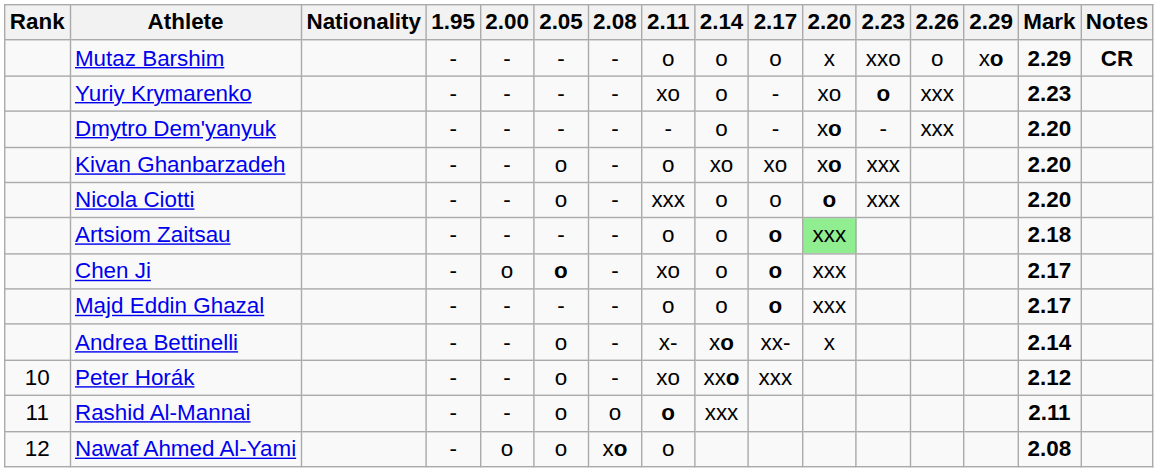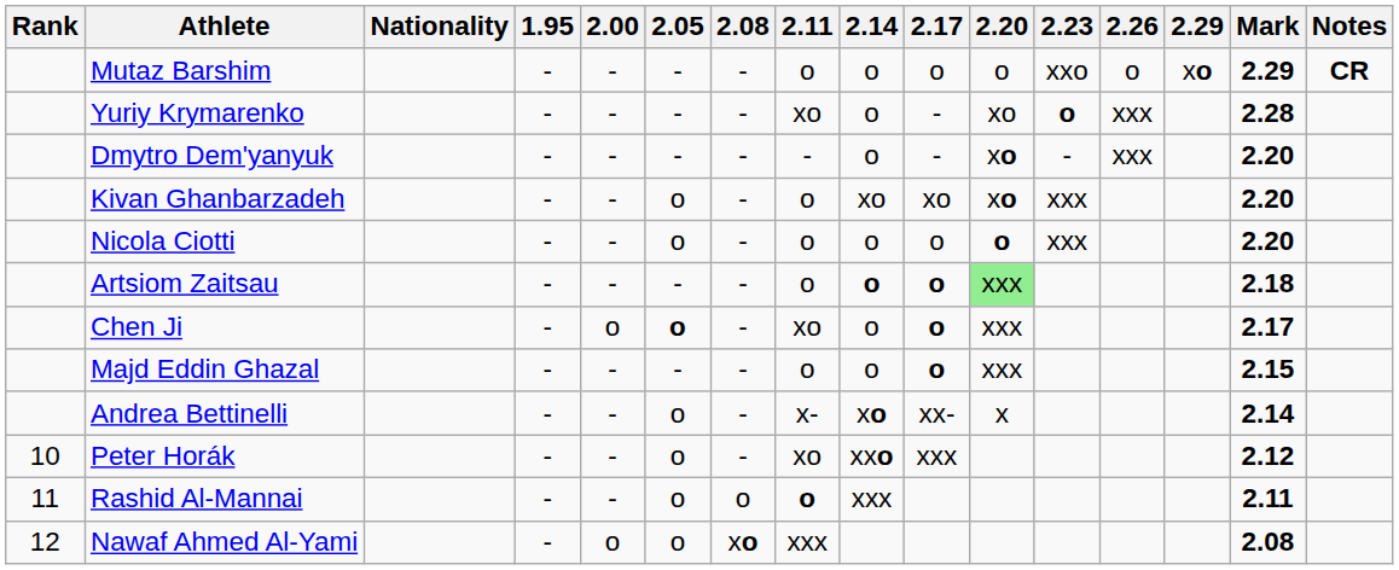 <table class="wikitable sortable" style="text-align:center">
 <tr>
 <th>Rank</th>
 <th>Athlete</th>
 <th>Nationality</th>
 <th>1.95</th>
 <th>2.00</th>
 <th>2.05</th>
 <th>2.08</th>
 <th>2.11</th>
 <th>2.14</th>
 <th>2.17</th>
 <th>2.20</th>
 <th>2.23</th>
 <th>2.26</th>
 <th>2.29</th>
 <th>Mark</th>
 <th>Notes</th>
 </tr>
 <tr>
 <td></td>
 <td align="left"><a href='#'>Mutaz Barshim</a></td>
 <td align=left></td>
 <td>-</td>
 <td>-</td>
 <td>-</td>
 <td>-</td>
 <td>o</td>
 <td>o</td>
 <td>o</td>
-<td>x</td>
+<td>o</td>
 <td>xxo</td>
 <td>o</td>
 <td>x<strong>o</strong></td>
 <td><strong>2.29</strong></td>
 <td><strong>CR</strong></td>
 </tr>
 <tr>
 <td></td>
 <td align="left"><a href='#'>Yuriy Krymarenko</a></td>
 <td align=left></td>
 <td>-</td>
 <td>-</td>
 <td>-</td>
 <td>-</td>
 <td>xo</td>
 <td>o</td>
 <td>-</td>
 <td>xo</td>
 <td><strong>o</strong></td>
 <td>xxx</td>
 <td></td>
-<td><strong>2.23</strong></td>
+<td><strong>2.28</strong></td>
 <td></td>
 </tr>
 <tr>
 <td></td>
 <td align="left"><a href='#'>Dmytro Dem'yanyuk</a></td>
 <td align=left></td>
 <td>-</td>
 <td>-</td>
 <td>-</td>
 <td>-</td>
 <td>-</td>
 <td>o</td>
 <td>-</td>
 <td>x<strong>o</strong></td>
 <td>-</td>
 <td>xxx</td>
 <td></td>
 <td><strong>2.20</strong></td>
 <td></td>
 </tr>
 <tr>
 <td></td>
 <td align="left"><a href='#'>Kivan Ghanbarzadeh</a></td>
 <td align=left></td>
 <td>-</td>
 <td>-</td>
 <td>o</td>
 <td>-</td>
 <td>o</td>
 <td>xo</td>
 <td>xo</td>
 <td>x<strong>o</strong></td>
 <td>xxx</td>
 <td></td>
 <td></td>
 <td><strong>2.20</strong></td>
 <td></td>
 </tr>
 <tr>
 <td></td>
 <td align="left"><a href='#'>Nicola Ciotti</a></td>
 <td align=left></td>
 <td>-</td>
 <td>-</td>
 <td>o</td>
 <td>-</td>
-<td>xxx</td>
+<td>o</td>
 <td>o</td>
 <td>o</td>
 <td><strong>o</strong></td>
 <td>xxx</td>
 <td></td>
 <td></td>
 <td><strong>2.20</strong></td>
 <td></td>
 </tr>
 <tr>
 <td></td>
 <td align="left"><a href='#'>Artsiom Zaitsau</a></td>
 <td align=left></td>
 <td>-</td>
 <td>-</td>
 <td>-</td>
 <td>-</td>
 <td>o</td>
-<td>o</td>
+<td><strong>o</strong></td>
 <td><strong>o</strong></td>
 <td style="background: lightgreen;">xxx</td>
 <td></td>
 <td></td>
 <td></td>
 <td><strong>2.18</strong></td>
 <td></td>
 </tr>
 <tr>
 <td></td>
 <td align="left"><a href='#'>Chen Ji</a></td>
 <td align=left></td>
 <td>-</td>
 <td>o</td>
 <td><strong>o</strong></td>
 <td>-</td>
 <td>xo</td>
 <td>o</td>
 <td><strong>o</strong></td>
 <td>xxx</td>
 <td></td>
 <td></td>
 <td></td>
 <td><strong>2.17</strong></td>
 <td></td>
 </tr>
 <tr>
 <td></td>
 <td align="left"><a href='#'>Majd Eddin Ghazal</a></td>
 <td align=left></td>
 <td>-</td>
 <td>-</td>
 <td>-</td>
 <td>-</td>
 <td>o</td>
 <td>o</td>
 <td><strong>o</strong></td>
 <td>xxx</td>
 <td></td>
 <td></td>
 <td></td>
-<td><strong>2.17</strong></td>
+<td><strong>2.15</strong></td>
 <td></td>
 </tr>
 <tr>
 <td></td>
 <td align="left"><a href='#'>Andrea Bettinelli</a></td>
 <td align=left></td>
 <td>-</td>
 <td>-</td>
 <td>o</td>
 <td>-</td>
 <td>x-</td>
 <td>x<strong>o</strong></td>
 <td>xx-</td>
 <td>x</td>
 <td></td>
 <td></td>
 <td></td>
 <td><strong>2.14</strong></td>
 <td></td>
 </tr>
 <tr>
 <td>10</td>
 <td align="left"><a href='#'>Peter Horák</a></td>
 <td align=left></td>
 <td>-</td>
 <td>-</td>
 <td>o</td>
 <td>-</td>
 <td>xo</td>
 <td>xx<strong>o</strong></td>
 <td>xxx</td>
 <td></td>
 <td></td>
 <td></td>
 <td></td>
 <td><strong>2.12</strong></td>
 <td></td>
 </tr>
 <tr>
 <td>11</td>
 <td align="left"><a href='#'>Rashid Al-Mannai</a></td>
 <td align=left></td>
 <td>-</td>
 <td>-</td>
 <td>o</td>
 <td>o</td>
 <td><strong>o</strong></td>
 <td>xxx</td>
 <td></td>
 <td></td>
 <td></td>
 <td></td>
 <td></td>
 <td><strong>2.11</strong></td>
 <td></td>
 </tr>
 <tr>
 <td>12</td>
 <td align="left"><a href='#'>Nawaf Ahmed Al-Yami</a></td>
 <td align=left></td>
 <td>-</td>
 <td>o</td>
 <td>o</td>
 <td>x<strong>o</strong></td>
-<td>o</td>
+<td>xxx</td>
 <td></td>
 <td></td>
 <td></td>
 <td></td>
 <td></td>
 <td></td>
 <td><strong>2.08</strong></td>
 <td></td>
 </tr>
 </table>
